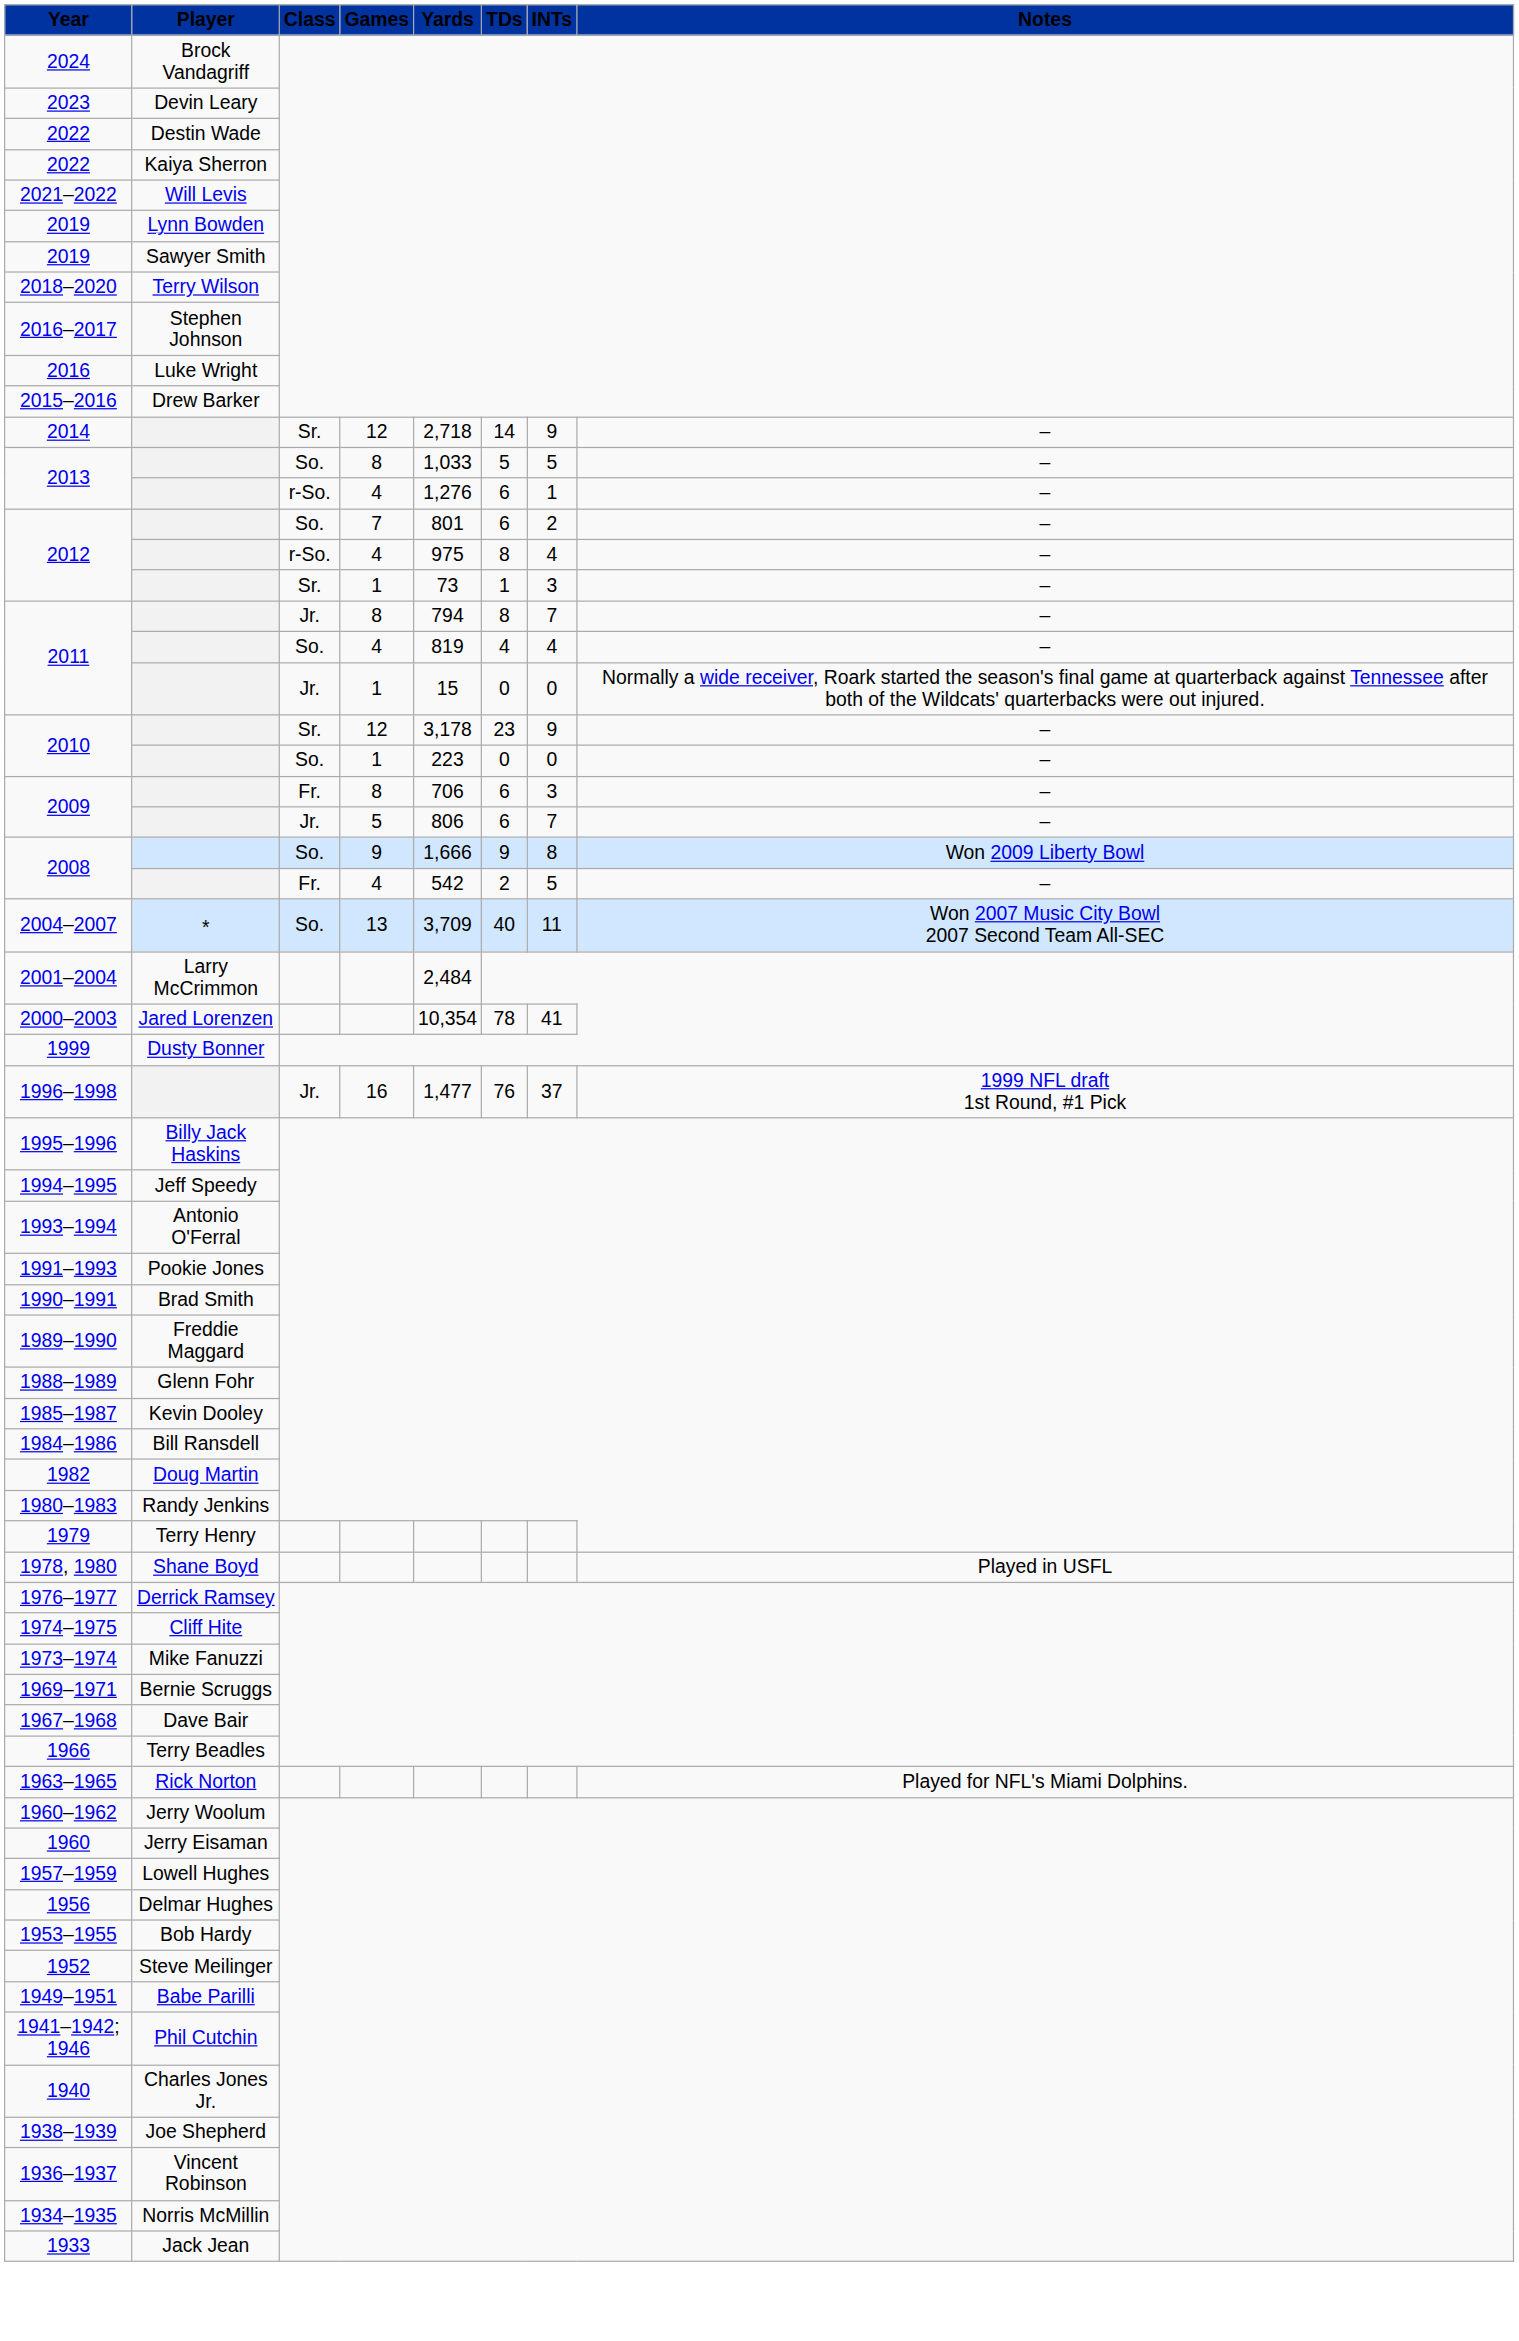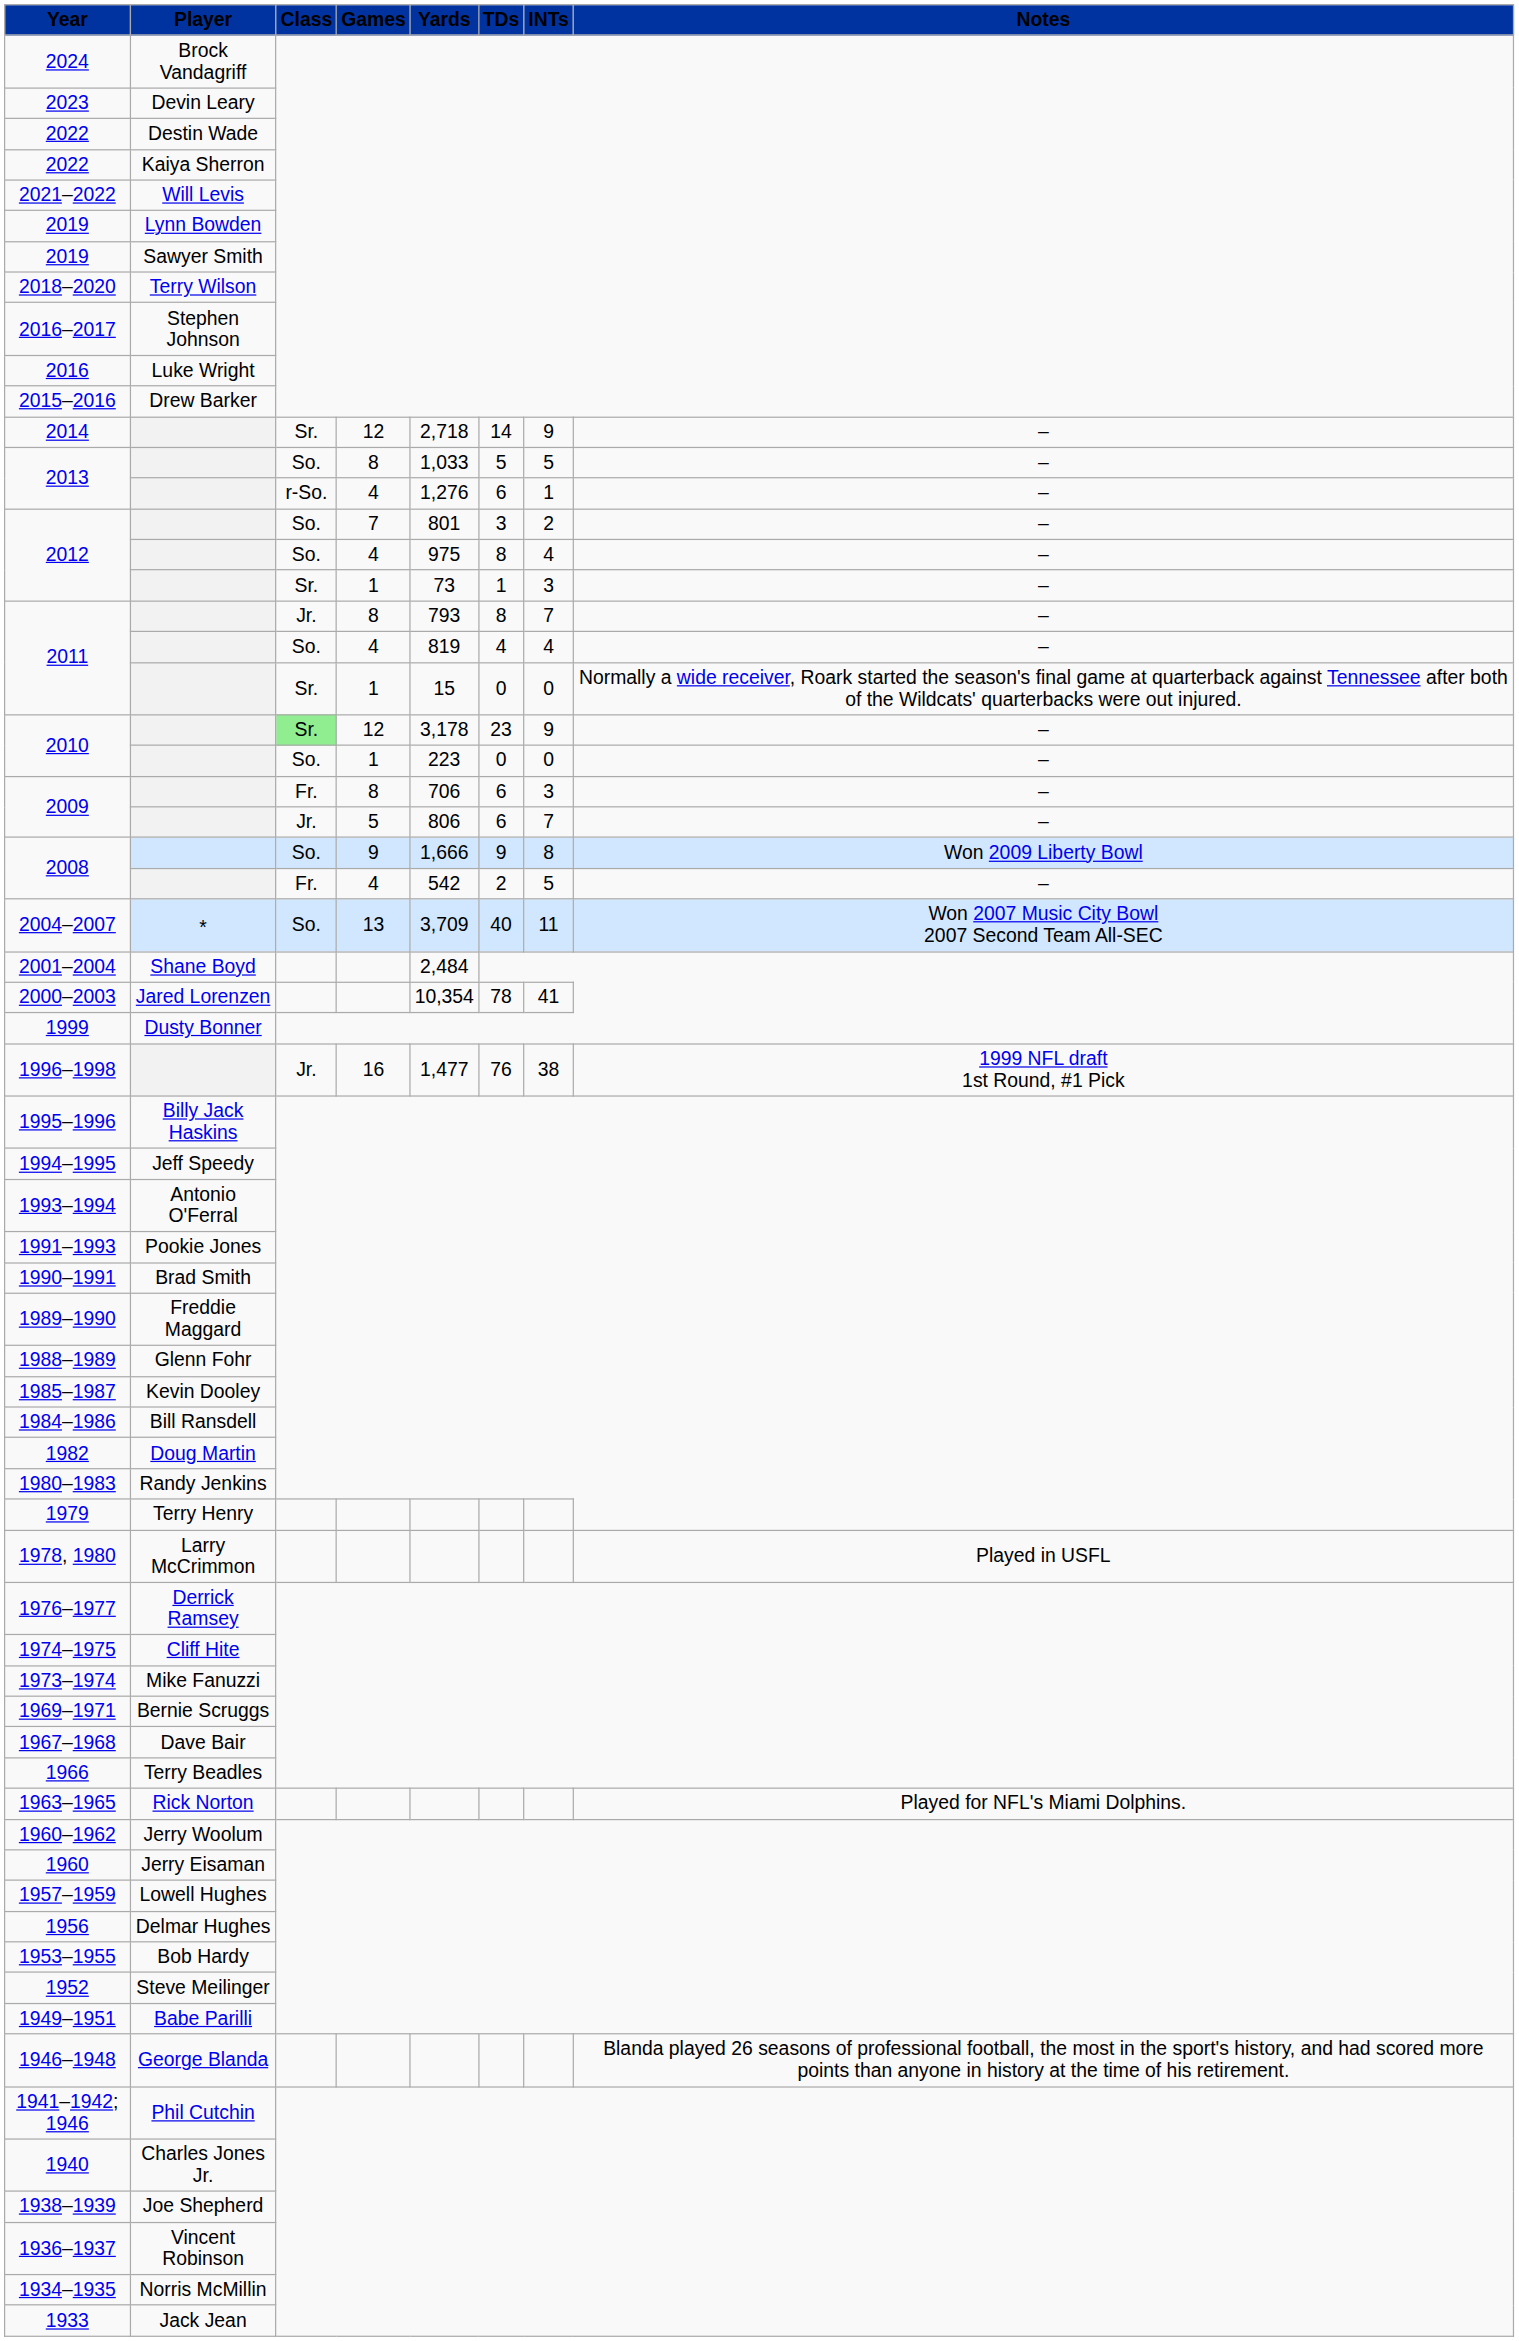 <table class="wikitable sortable" style="text-align:center">
 <tr>
 <th style="background:#0033A0;"><span>Year</span></th>
 <th style="background:#0033A0;"><span> Player</span></th>
 <th style="background:#0033A0;"><span> Class</span></th>
 <th style="background:#0033A0;"><span> Games</span></th>
 <th style="background:#0033A0;"><span>Yards</span></th>
 <th style="background:#0033A0;"><span>TDs</span></th>
 <th style="background:#0033A0;"><span>INTs</span></th>
 <th style="background:#0033A0;"><span>Notes</span></th>
 </tr>
 <tr>
 <td><a href='#'>2024</a></td>
 <td>Brock Vandagriff</td>
 </tr>
 <tr>
 <td><a href='#'>2023</a></td>
 <td>Devin Leary</td>
 </tr>
 <tr>
 <td><a href='#'>2022</a></td>
 <td>Destin Wade</td>
 </tr>
 <tr>
 <td><a href='#'>2022</a></td>
 <td>Kaiya Sherron</td>
 </tr>
 <tr>
 <td><a href='#'>2021</a>–<a href='#'>2022</a></td>
 <td><a href='#'>Will Levis</a></td>
 </tr>
 <tr>
 <td><a href='#'>2019</a></td>
 <td><a href='#'>Lynn Bowden</a></td>
 </tr>
 <tr>
 <td><a href='#'>2019</a></td>
 <td>Sawyer Smith</td>
 </tr>
 <tr>
 <td><a href='#'>2018</a>–<a href='#'>2020</a></td>
 <td><a href='#'>Terry Wilson</a></td>
 </tr>
 <tr>
 <td><a href='#'>2016</a>–<a href='#'>2017</a></td>
 <td>Stephen Johnson</td>
 </tr>
 <tr>
 <td><a href='#'>2016</a></td>
 <td>Luke Wright</td>
 </tr>
 <tr>
 <td><a href='#'>2015</a>–<a href='#'>2016</a></td>
 <td>Drew Barker</td>
 </tr>
 <tr>
 <td><a href='#'>2014</a></td>
 <th scope="row"></th>
 <td>Sr.</td>
 <td>12</td>
 <td>2,718</td>
 <td>14</td>
 <td>9</td>
 <td>–</td>
 </tr>
 <tr>
 <td rowspan=2><a href='#'>2013</a></td>
 <th></th>
 <td>So.</td>
 <td>8</td>
 <td>1,033</td>
 <td>5</td>
 <td>5</td>
 <td>–</td>
 </tr>
 <tr>
 <th></th>
 <td>r-So.</td>
 <td>4</td>
 <td>1,276</td>
 <td>6</td>
 <td>1</td>
 <td>–</td>
 </tr>
 <tr>
 <td rowspan=3><a href='#'>2012</a></td>
 <th></th>
 <td>So.</td>
 <td>7</td>
 <td>801</td>
-<td>6</td>
+<td>3</td>
 <td>2</td>
 <td>–</td>
 </tr>
 <tr>
 <th></th>
-<td>r-So.</td>
+<td>So.</td>
 <td>4</td>
 <td>975</td>
 <td>8</td>
 <td>4</td>
 <td>–</td>
 </tr>
 <tr>
 <th></th>
 <td>Sr.</td>
 <td>1</td>
 <td>73</td>
 <td>1</td>
 <td>3</td>
 <td>–</td>
 </tr>
 <tr>
 <td rowspan=3><a href='#'>2011</a></td>
 <th></th>
 <td>Jr.</td>
 <td>8</td>
-<td>794</td>
+<td>793</td>
 <td>8</td>
 <td>7</td>
 <td>–</td>
 </tr>
 <tr>
 <th></th>
 <td>So.</td>
 <td>4</td>
 <td>819</td>
 <td>4</td>
 <td>4</td>
 <td>–</td>
 </tr>
 <tr>
 <th></th>
-<td>Jr.</td>
+<td>Sr.</td>
 <td>1</td>
 <td>15</td>
 <td>0</td>
 <td>0</td>
 <td>Normally a <a href='#'>wide receiver</a>, Roark started the season's final game at quarterback against <a href='#'>Tennessee</a> after both of the Wildcats' quarterbacks were out injured.</td>
 </tr>
 <tr>
 <td rowspan=2><a href='#'>2010</a></td>
 <th></th>
-<td>Sr.</td>
+<td style="background: lightgreen;">Sr.</td>
 <td>12</td>
 <td>3,178</td>
 <td>23</td>
 <td>9</td>
 <td>–</td>
 </tr>
 <tr>
 <th></th>
 <td>So.</td>
 <td>1</td>
 <td>223</td>
 <td>0</td>
 <td>0</td>
 <td>–</td>
 </tr>
 <tr>
 <td rowspan=2><a href='#'>2009</a></td>
 <th></th>
 <td>Fr.</td>
 <td>8</td>
 <td>706</td>
 <td>6</td>
 <td>3</td>
 <td>–</td>
 </tr>
 <tr>
 <th></th>
 <td>Jr.</td>
 <td>5</td>
 <td>806</td>
 <td>6</td>
 <td>7</td>
 <td>–</td>
 </tr>
 <tr>
 <td rowspan=2><a href='#'>2008</a></td>
 <td align="center" bgcolor=#D0E7FF><strong></strong><sup></sup></td>
 <td align="center" bgcolor=#D0E7FF>So.</td>
 <td align="center" bgcolor=#D0E7FF>9</td>
 <td align="center" bgcolor=#D0E7FF>1,666</td>
 <td align="center" bgcolor=#D0E7FF>9</td>
 <td align="center" bgcolor=#D0E7FF>8</td>
 <td align="center" bgcolor=#D0E7FF>Won <a href='#'>2009 Liberty Bowl</a></td>
 </tr>
 <tr>
 <th></th>
 <td>Fr.</td>
 <td>4</td>
 <td>542</td>
 <td>2</td>
 <td>5</td>
 <td>–</td>
 </tr>
 <tr>
 <td><a href='#'>2004</a>–<a href='#'>2007</a></td>
 <td align="center" bgcolor=#D0E7FF><strong></strong>*<sup></sup></td>
 <td align="center" bgcolor=#D0E7FF>So.</td>
 <td align="center" bgcolor=#D0E7FF>13</td>
 <td align="center" bgcolor=#D0E7FF>3,709</td>
 <td align="center" bgcolor=#D0E7FF>40</td>
 <td align="center" bgcolor=#D0E7FF>11</td>
 <td align="center" bgcolor=#D0E7FF>Won <a href='#'>2007 Music City Bowl</a> <br> 2007 Second Team All-SEC</td>
 </tr>
 <tr>
 <td><a href='#'>2001</a>–<a href='#'>2004</a></td>
-<td>Larry McCrimmon</td>
+<td><a href='#'>Shane Boyd</a></td>
 <td></td>
 <td></td>
 <td>2,484</td>
 </tr>
 <tr>
 <td><a href='#'>2000</a>–<a href='#'>2003</a></td>
 <td><a href='#'>Jared Lorenzen</a></td>
 <td></td>
 <td></td>
 <td>10,354</td>
 <td>78</td>
 <td>41</td>
 </tr>
 <tr>
 <td><a href='#'>1999</a></td>
 <td><a href='#'>Dusty Bonner</a></td>
 </tr>
 <tr>
 <td><a href='#'>1996</a>–<a href='#'>1998</a></td>
 <th></th>
 <td>Jr.</td>
 <td>16</td>
 <td>1,477</td>
 <td>76</td>
-<td>37</td>
+<td>38</td>
 <td><a href='#'>1999 NFL draft</a> <br> 1st Round, #1 Pick</td>
 </tr>
 <tr>
 <td><a href='#'>1995</a>–<a href='#'>1996</a></td>
 <td><a href='#'>Billy Jack Haskins</a></td>
 </tr>
 <tr>
 <td><a href='#'>1994</a>–<a href='#'>1995</a></td>
 <td>Jeff Speedy</td>
 </tr>
 <tr>
 <td><a href='#'>1993</a>–<a href='#'>1994</a></td>
 <td>Antonio O'Ferral</td>
 </tr>
 <tr>
 <td><a href='#'>1991</a>–<a href='#'>1993</a></td>
 <td>Pookie Jones</td>
 </tr>
 <tr>
 <td><a href='#'>1990</a>–<a href='#'>1991</a></td>
 <td>Brad Smith</td>
 </tr>
 <tr>
 <td><a href='#'>1989</a>–<a href='#'>1990</a></td>
 <td>Freddie Maggard</td>
 </tr>
 <tr>
 <td><a href='#'>1988</a>–<a href='#'>1989</a></td>
 <td>Glenn Fohr</td>
 </tr>
 <tr>
 <td><a href='#'>1985</a>–<a href='#'>1987</a></td>
 <td>Kevin Dooley</td>
 </tr>
 <tr>
 <td><a href='#'>1984</a>–<a href='#'>1986</a></td>
 <td>Bill Ransdell</td>
 </tr>
 <tr>
 <td><a href='#'>1982</a></td>
 <td><a href='#'>Doug Martin</a></td>
 </tr>
 <tr>
 <td><a href='#'>1980</a>–<a href='#'>1983</a></td>
 <td>Randy Jenkins</td>
 </tr>
 <tr>
 <td><a href='#'>1979</a></td>
 <td>Terry Henry</td>
 <td></td>
 <td></td>
 <td></td>
 <td></td>
 <td></td>
 </tr>
 <tr>
 <td><a href='#'>1978</a>, <a href='#'>1980</a></td>
-<td><a href='#'>Shane Boyd</a></td>
+<td>Larry McCrimmon</td>
 <td></td>
 <td></td>
 <td></td>
 <td></td>
 <td></td>
 <td>Played in USFL</td>
 </tr>
 <tr>
 <td><a href='#'>1976</a>–<a href='#'>1977</a></td>
 <td><a href='#'>Derrick Ramsey</a></td>
 </tr>
 <tr>
 <td><a href='#'>1974</a>–<a href='#'>1975</a></td>
 <td><a href='#'>Cliff Hite</a></td>
 </tr>
 <tr>
 <td><a href='#'>1973</a>–<a href='#'>1974</a></td>
 <td>Mike Fanuzzi</td>
 </tr>
 <tr>
 <td><a href='#'>1969</a>–<a href='#'>1971</a></td>
 <td>Bernie Scruggs</td>
 </tr>
 <tr>
 <td><a href='#'>1967</a>–<a href='#'>1968</a></td>
 <td>Dave Bair</td>
 </tr>
 <tr>
 <td><a href='#'>1966</a></td>
 <td>Terry Beadles</td>
 </tr>
 <tr>
 <td><a href='#'>1963</a>–<a href='#'>1965</a></td>
 <td><a href='#'>Rick Norton</a></td>
 <td></td>
 <td></td>
 <td></td>
 <td></td>
 <td></td>
 <td>Played for NFL's Miami Dolphins.</td>
 </tr>
 <tr>
 <td><a href='#'>1960</a>–<a href='#'>1962</a></td>
 <td>Jerry Woolum</td>
 </tr>
 <tr>
 <td><a href='#'>1960</a></td>
 <td>Jerry Eisaman</td>
 </tr>
 <tr>
 <td><a href='#'>1957</a>–<a href='#'>1959</a></td>
 <td>Lowell Hughes</td>
 </tr>
 <tr>
 <td><a href='#'>1956</a></td>
 <td>Delmar Hughes</td>
 </tr>
 <tr>
 <td><a href='#'>1953</a>–<a href='#'>1955</a></td>
 <td>Bob Hardy</td>
 </tr>
 <tr>
 <td><a href='#'>1952</a></td>
 <td>Steve Meilinger</td>
 </tr>
 <tr>
 <td><a href='#'>1949</a>–<a href='#'>1951</a></td>
 <td><a href='#'>Babe Parilli</a></td>
 </tr>
 <tr>
+<td><a href='#'>1946</a>–<a href='#'>1948</a></td>
+<td><a href='#'>George Blanda</a></td>
+<td></td>
+<td></td>
+<td></td>
+<td></td>
+<td></td>
+<td>Blanda played 26 seasons of professional football, the most in the sport's history, and had scored more points than anyone in history at the time of his retirement.</td>
+</tr>
+<tr>
 <td><a href='#'>1941</a>–<a href='#'>1942</a>; <a href='#'>1946</a></td>
 <td><a href='#'>Phil Cutchin</a></td>
 </tr>
 <tr>
 <td><a href='#'>1940</a></td>
 <td>Charles Jones Jr.</td>
 </tr>
 <tr>
 <td><a href='#'>1938</a>–<a href='#'>1939</a></td>
 <td>Joe Shepherd</td>
 </tr>
 <tr>
 <td><a href='#'>1936</a>–<a href='#'>1937</a></td>
 <td>Vincent Robinson</td>
 </tr>
 <tr>
 <td><a href='#'>1934</a>–<a href='#'>1935</a></td>
 <td>Norris McMillin</td>
 </tr>
 <tr>
 <td><a href='#'>1933</a></td>
 <td>Jack Jean</td>
 </tr>
 </table>
